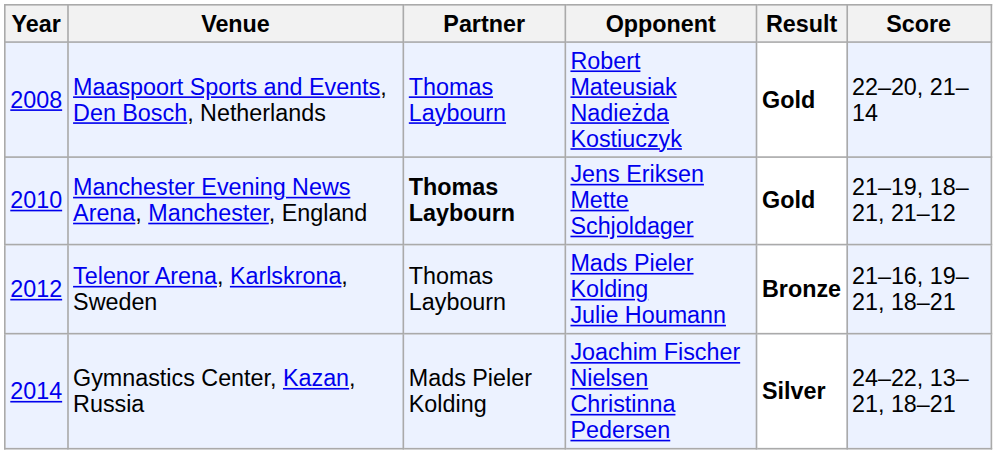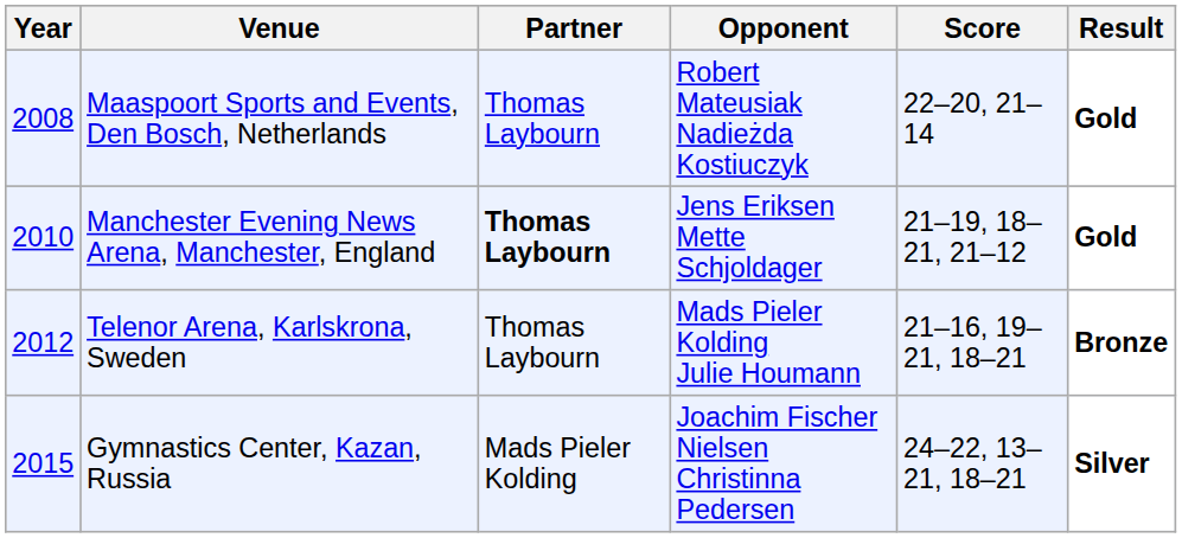 <table class="sortable wikitable" style="font-size: 90%;">
 <tr>
 <th>Year</th>
 <th>Venue</th>
 <th>Partner</th>
 <th>Opponent</th>
+<th>Score</th>
 <th>Result</th>
-<th>Score</th>
 </tr>
 <tr style="background:#ECF2FF">
 <td align="center"><a href='#'>2008</a></td>
 <td align="left"><a href='#'>Maaspoort Sports and Events</a>, <a href='#'>Den Bosch</a>, Netherlands</td>
 <td align="left"> <a href='#'>Thomas Laybourn</a></td>
 <td align="left"> <a href='#'>Robert Mateusiak</a><br> <a href='#'>Nadieżda Kostiuczyk</a></td>
+<td align="left">22–20, 21–14</td>
 <td style="text-align:left; background:white"> <strong>Gold</strong></td>
-<td align="left">22–20, 21–14</td>
 </tr>
 <tr style="background:#ECF2FF">
 <td align="center"><a href='#'>2010</a></td>
 <td align="left"><a href='#'>Manchester Evening News Arena</a>, <a href='#'>Manchester</a>, England</td>
 <td align="left"><strong> Thomas Laybourn</strong></td>
 <td align="left"> <a href='#'>Jens Eriksen</a><br> <a href='#'>Mette Schjoldager</a></td>
+<td align="left">21–19, 18–21, 21–12</td>
 <td style="text-align:left; background:white"> <strong>Gold</strong></td>
-<td align="left">21–19, 18–21, 21–12</td>
 </tr>
 <tr style="background:#ECF2FF">
 <td align="center"><a href='#'>2012</a></td>
 <td align="left"><a href='#'>Telenor Arena</a>, <a href='#'>Karlskrona</a>, Sweden</td>
 <td align="left"> Thomas Laybourn</td>
 <td align="left"> <a href='#'>Mads Pieler Kolding</a><br> <a href='#'>Julie Houmann</a></td>
+<td align="left">21–16, 19–21, 18–21</td>
 <td style="text-align:left; background:white"> <strong>Bronze</strong></td>
-<td align="left">21–16, 19–21, 18–21</td>
 </tr>
 <tr style="background:#ECF2FF">
-<td align="center"><a href='#'>2014</a></td>
+<td align="center"><a href='#'>2015</a></td>
 <td align="left">Gymnastics Center, <a href='#'>Kazan</a>, Russia</td>
 <td align="left"> Mads Pieler Kolding</td>
 <td align="left"> <a href='#'>Joachim Fischer Nielsen</a><br> <a href='#'>Christinna Pedersen</a></td>
+<td align="left">24–22, 13–21, 18–21</td>
 <td style="text-align:left; background:white"> <strong>Silver</strong></td>
-<td align="left">24–22, 13–21, 18–21</td>
 </tr>
 </table>
